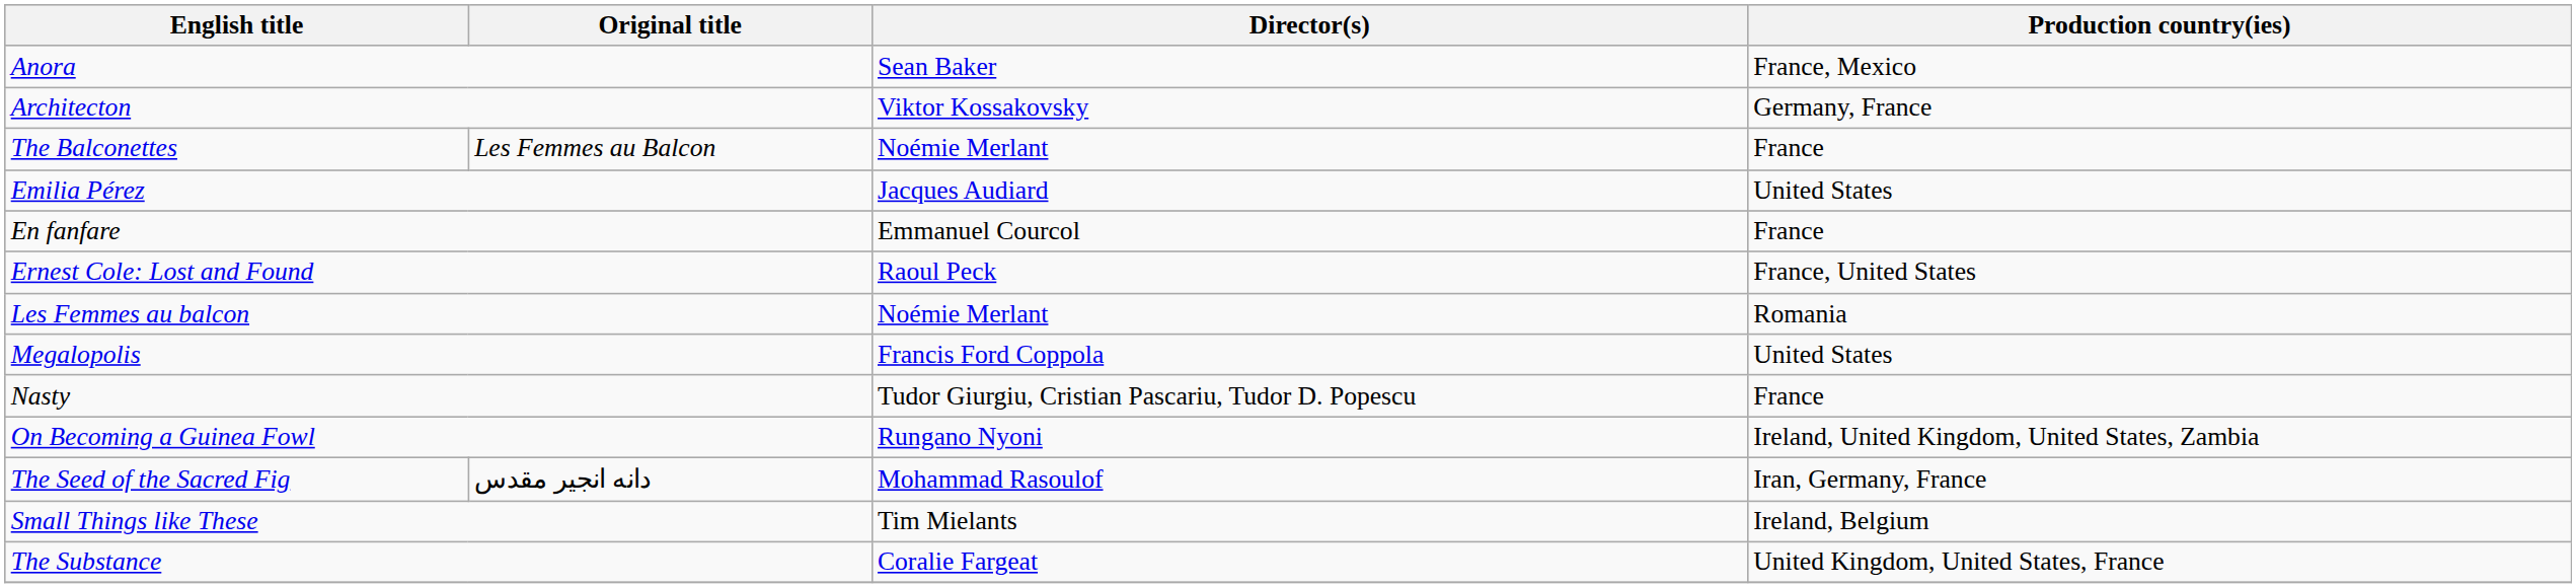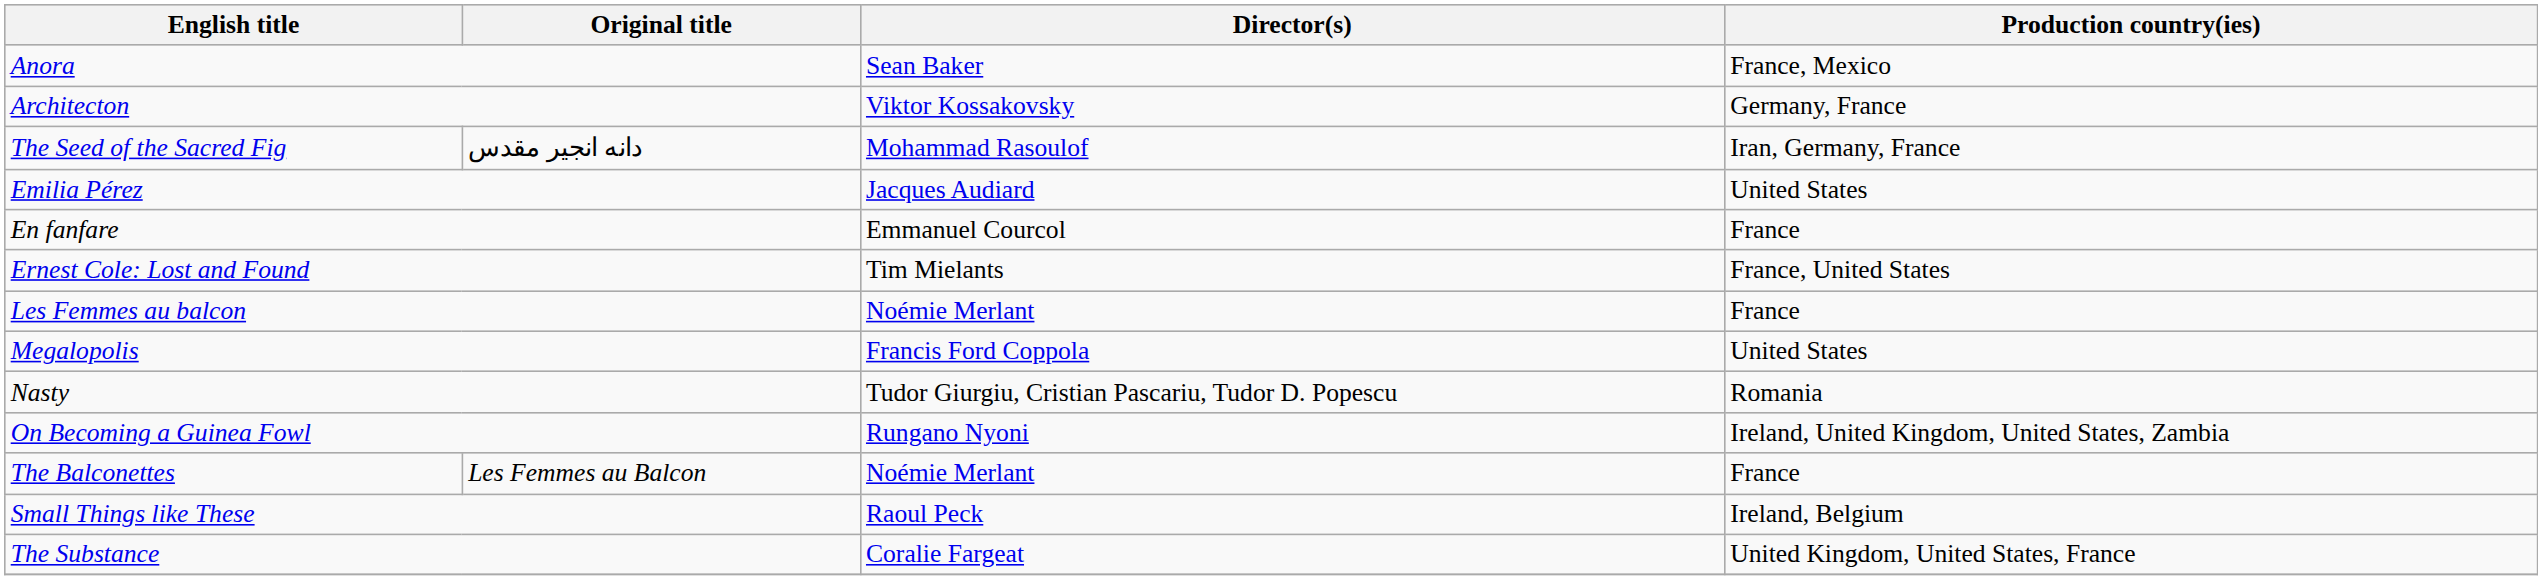 <table class="sortable wikitable" style="width:100%; margin-bottom:4px" cellpadding="5">
 <tr>
 <th scope="col">English title</th>
 <th scope="col">Original title</th>
 <th scope="col">Director(s)</th>
 <th scope="col">Production country(ies)</th>
 </tr>
 <tr>
 <td colspan=2><em><a href='#'>Anora</a></em></td>
 <td><a href='#'>Sean Baker</a></td>
 <td>France, Mexico</td>
 </tr>
 <tr>
 <td colspan="2"><em><a href='#'>Architecton</a></em></td>
 <td><a href='#'>Viktor Kossakovsky</a></td>
 <td>Germany, France</td>
 </tr>
 <tr>
-<td><em><a href='#'>The Balconettes</a></em></td>
-<td><em>Les Femmes au Balcon</em></td>
-<td><a href='#'>Noémie Merlant</a></td>
-<td>France</td>
+<td><em><a href='#'>The Seed of the Sacred Fig</a></em></td>
+<td>دانه انجیر مقدس</td>
+<td><a href='#'>Mohammad Rasoulof</a></td>
+<td>Iran, Germany, France</td>
 </tr>
 <tr>
 <td colspan="2"><em><a href='#'>Emilia Pérez</a></em></td>
 <td><a href='#'>Jacques Audiard</a></td>
 <td>United States</td>
 </tr>
 <tr>
 <td colspan="2"><em>En fanfare</em></td>
 <td>Emmanuel Courcol</td>
 <td>France</td>
 </tr>
 <tr>
 <td colspan="2"><em><a href='#'>Ernest Cole: Lost and Found</a></em></td>
-<td><a href='#'>Raoul Peck</a></td>
+<td>Tim Mielants</td>
 <td>France, United States</td>
 </tr>
 <tr>
 <td colspan="2"><em><a href='#'>Les Femmes au balcon</a></em></td>
 <td><a href='#'>Noémie Merlant</a></td>
-<td>Romania</td>
+<td>France</td>
 </tr>
 <tr>
 <td colspan=2><em><a href='#'>Megalopolis</a></em></td>
 <td><a href='#'>Francis Ford Coppola</a></td>
 <td>United States</td>
 </tr>
 <tr>
 <td colspan="2"><em>Nasty</em></td>
 <td>Tudor Giurgiu, Cristian Pascariu, Tudor D. Popescu</td>
-<td>France</td>
+<td>Romania</td>
 </tr>
 <tr>
 <td colspan="2"><em><a href='#'>On Becoming a Guinea Fowl</a></em></td>
 <td><a href='#'>Rungano Nyoni</a></td>
 <td>Ireland, United Kingdom, United States, Zambia</td>
 </tr>
 <tr>
-<td><em><a href='#'>The Seed of the Sacred Fig</a></em></td>
-<td>دانه انجیر مقدس</td>
-<td><a href='#'>Mohammad Rasoulof</a></td>
-<td>Iran, Germany, France</td>
+<td><em><a href='#'>The Balconettes</a></em></td>
+<td><em>Les Femmes au Balcon</em></td>
+<td><a href='#'>Noémie Merlant</a></td>
+<td>France</td>
 </tr>
 <tr>
 <td colspan="2"><em><a href='#'>Small Things like These</a></em></td>
-<td>Tim Mielants</td>
+<td><a href='#'>Raoul Peck</a></td>
 <td>Ireland, Belgium</td>
 </tr>
 <tr>
 <td colspan="2"><em><a href='#'>The Substance</a></em></td>
 <td><a href='#'>Coralie Fargeat</a></td>
 <td>United Kingdom, United States, France</td>
 </tr>
 <tr>
 </tr>
 </table>
